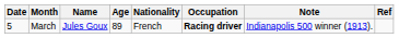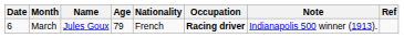 <table class="wikitable" style="font-size:85%;">
 <tr>
 <th>Date</th>
 <th>Month</th>
 <th>Name</th>
 <th>Age</th>
 <th>Nationality</th>
 <th>Occupation</th>
 <th>Note</th>
 <th>Ref</th>
 </tr>
 <tr>
-<td>5</td>
+<td>6</td>
 <td>March</td>
 <td><a href='#'>Jules Goux</a></td>
-<td>89</td>
+<td>79</td>
 <td>French</td>
 <td><strong>Racing driver</strong></td>
 <td><a href='#'>Indianapolis 500</a> winner (<a href='#'>1913</a>).</td>
 <td></td>
 </tr>
 </table>
